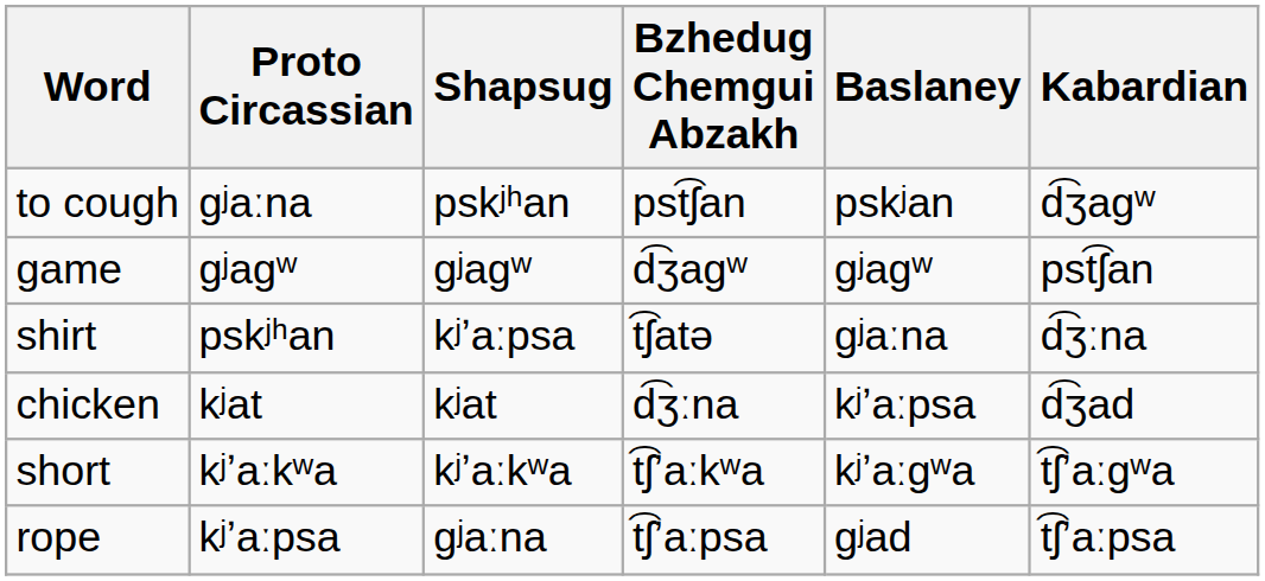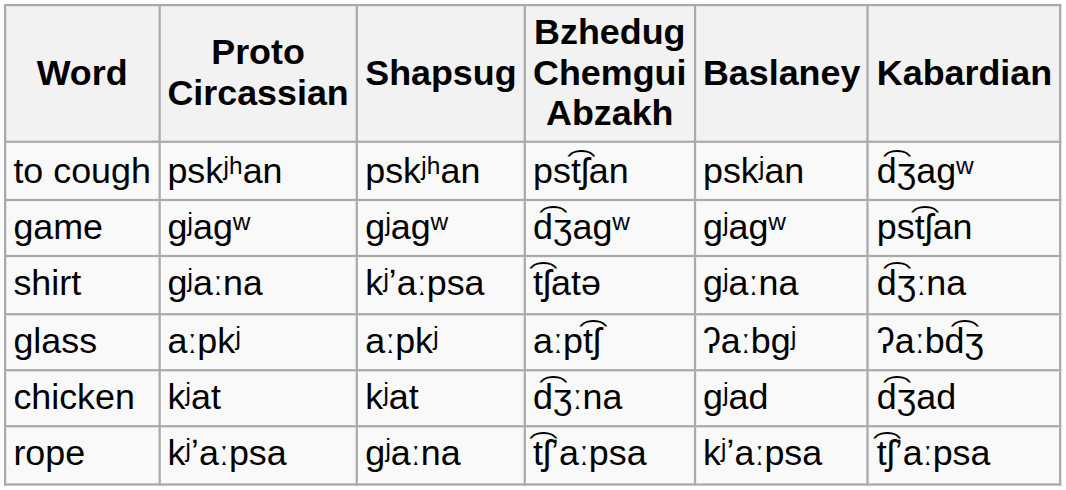 <table class="wikitable" border="1" text-align="right">
 <tr>
 <th>Word</th>
 <th>Proto<br>Circassian</th>
 <th>Shapsug</th>
 <th>Bzhedug<br>Chemgui<br>Abzakh</th>
 <th>Baslaney</th>
 <th>Kabardian</th>
 </tr>
 <tr>
 <td>to cough</td>
-<td>ɡʲaːna </td>
+<td>pskʲʰan </td>
 <td>pskʲʰan </td>
 <td>pst͡ʃan </td>
 <td>pskʲan </td>
 <td>d͡ʒaɡʷ </td>
 </tr>
 <tr>
 <td>game</td>
 <td>ɡʲaɡʷ </td>
 <td>ɡʲaɡʷ </td>
 <td>d͡ʒaɡʷ </td>
 <td>ɡʲaɡʷ </td>
 <td>pst͡ʃan </td>
 </tr>
 <tr>
 <td>shirt</td>
-<td>pskʲʰan </td>
+<td>ɡʲaːna </td>
 <td>kʲʼaːpsa </td>
 <td>t͡ʃatə </td>
 <td>ɡʲaːna </td>
 <td>d͡ʒːna </td>
 </tr>
 <tr>
+<td>glass</td>
+<td>aːpkʲ </td>
+<td>aːpkʲ </td>
+<td>aːpt͡ʃ </td>
+<td>ʔaːbɡʲ </td>
+<td>ʔaːbd͡ʒ </td>
+</tr>
+<tr>
 <td>chicken</td>
 <td>kʲat </td>
 <td>kʲat </td>
 <td>d͡ʒːna </td>
-<td>kʲʼaːpsa </td>
+<td>ɡʲad </td>
 <td>d͡ʒad </td>
-</tr>
-<tr>
-<td>short</td>
-<td>kʲʼaːkʷa </td>
-<td>kʲʼaːkʷa </td>
-<td>t͡ʃʼaːkʷa </td>
-<td>kʲʼaːɡʷa </td>
-<td>t͡ʃʼaːɡʷa </td>
 </tr>
 <tr>
 <td>rope</td>
 <td>kʲʼaːpsa </td>
 <td>ɡʲaːna </td>
 <td>t͡ʃʼaːpsa </td>
-<td>ɡʲad </td>
+<td>kʲʼaːpsa </td>
 <td>t͡ʃʼaːpsa </td>
 </tr>
 </table>
